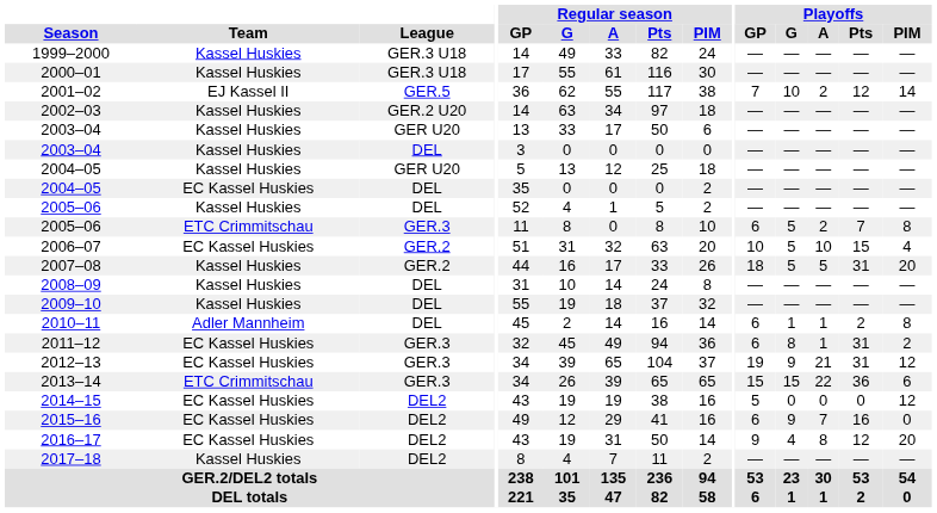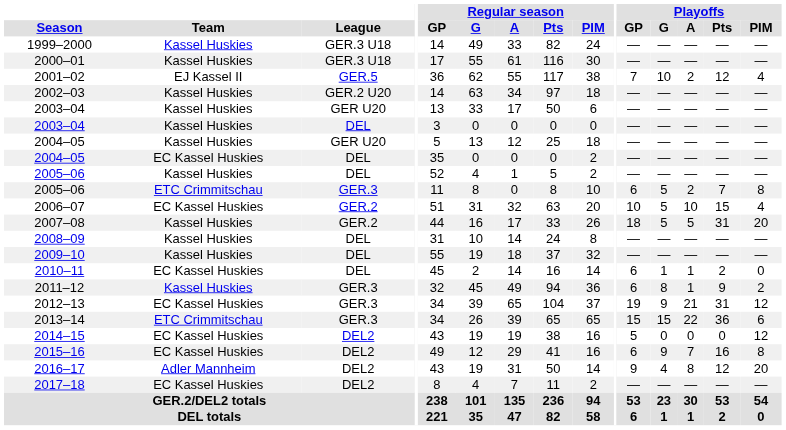 <table border="0" cellpadding="1" cellspacing="0" style="text-align:center; width:60em">
 <tr bgcolor="#e0e0e0">
 <th colspan="3" bgcolor="#ffffff"></th>
 <th rowspan="99" bgcolor="#ffffff"></th>
 <th colspan="5"><a href='#'>Regular season</a></th>
 <th rowspan="99" bgcolor="#ffffff"></th>
 <th colspan="5"><a href='#'>Playoffs</a></th>
 </tr>
 <tr bgcolor="#e0e0e0">
 <th><a href='#'>Season</a></th>
 <th>Team</th>
 <th>League</th>
 <th>GP</th>
 <th><a href='#'>G</a></th>
 <th><a href='#'>A</a></th>
 <th><a href='#'>Pts</a></th>
 <th><a href='#'>PIM</a></th>
 <th>GP</th>
 <th>G</th>
 <th>A</th>
 <th>Pts</th>
 <th>PIM</th>
 </tr>
 <tr>
 <td>1999–2000</td>
 <td><a href='#'>Kassel Huskies</a></td>
 <td>GER.3 U18</td>
 <td>14</td>
 <td>49</td>
 <td>33</td>
 <td>82</td>
 <td>24</td>
 <td>—</td>
 <td>—</td>
 <td>—</td>
 <td>—</td>
 <td>—</td>
 </tr>
 <tr bgcolor="#f0f0f0">
 <td>2000–01</td>
 <td>Kassel Huskies</td>
 <td>GER.3 U18</td>
 <td>17</td>
 <td>55</td>
 <td>61</td>
 <td>116</td>
 <td>30</td>
 <td>—</td>
 <td>—</td>
 <td>—</td>
 <td>—</td>
 <td>—</td>
 </tr>
 <tr>
 <td>2001–02</td>
 <td>EJ Kassel II</td>
 <td><a href='#'>GER.5</a></td>
 <td>36</td>
 <td>62</td>
 <td>55</td>
 <td>117</td>
 <td>38</td>
 <td>7</td>
 <td>10</td>
 <td>2</td>
 <td>12</td>
-<td>14</td>
+<td>4</td>
 </tr>
 <tr bgcolor="#f0f0f0">
 <td>2002–03</td>
 <td>Kassel Huskies</td>
 <td>GER.2 U20</td>
 <td>14</td>
 <td>63</td>
 <td>34</td>
 <td>97</td>
 <td>18</td>
 <td>—</td>
 <td>—</td>
 <td>—</td>
 <td>—</td>
 <td>—</td>
 </tr>
 <tr>
 <td>2003–04</td>
 <td>Kassel Huskies</td>
 <td>GER U20</td>
 <td>13</td>
 <td>33</td>
 <td>17</td>
 <td>50</td>
 <td>6</td>
 <td>—</td>
 <td>—</td>
 <td>—</td>
 <td>—</td>
 <td>—</td>
 </tr>
 <tr bgcolor="#f0f0f0">
 <td><a href='#'>2003–04</a></td>
 <td>Kassel Huskies</td>
 <td><a href='#'>DEL</a></td>
 <td>3</td>
 <td>0</td>
 <td>0</td>
 <td>0</td>
 <td>0</td>
 <td>—</td>
 <td>—</td>
 <td>—</td>
 <td>—</td>
 <td>—</td>
 </tr>
 <tr>
 <td>2004–05</td>
 <td>Kassel Huskies</td>
 <td>GER U20</td>
 <td>5</td>
 <td>13</td>
 <td>12</td>
 <td>25</td>
 <td>18</td>
 <td>—</td>
 <td>—</td>
 <td>—</td>
 <td>—</td>
 <td>—</td>
 </tr>
 <tr bgcolor="#f0f0f0">
 <td><a href='#'>2004–05</a></td>
 <td>EC Kassel Huskies</td>
 <td>DEL</td>
 <td>35</td>
 <td>0</td>
 <td>0</td>
 <td>0</td>
 <td>2</td>
 <td>—</td>
 <td>—</td>
 <td>—</td>
 <td>—</td>
 <td>—</td>
 </tr>
 <tr>
 <td><a href='#'>2005–06</a></td>
 <td>Kassel Huskies</td>
 <td>DEL</td>
 <td>52</td>
 <td>4</td>
 <td>1</td>
 <td>5</td>
 <td>2</td>
 <td>—</td>
 <td>—</td>
 <td>—</td>
 <td>—</td>
 <td>—</td>
 </tr>
 <tr bgcolor="#f0f0f0">
 <td>2005–06</td>
 <td><a href='#'>ETC Crimmitschau</a></td>
 <td><a href='#'>GER.3</a></td>
 <td>11</td>
 <td>8</td>
 <td>0</td>
 <td>8</td>
 <td>10</td>
 <td>6</td>
 <td>5</td>
 <td>2</td>
 <td>7</td>
 <td>8</td>
 </tr>
 <tr>
 <td>2006–07</td>
 <td>EC Kassel Huskies</td>
 <td><a href='#'>GER.2</a></td>
 <td>51</td>
 <td>31</td>
 <td>32</td>
 <td>63</td>
 <td>20</td>
 <td>10</td>
 <td>5</td>
 <td>10</td>
 <td>15</td>
 <td>4</td>
 </tr>
 <tr bgcolor="#f0f0f0">
 <td>2007–08</td>
 <td>Kassel Huskies</td>
 <td>GER.2</td>
 <td>44</td>
 <td>16</td>
 <td>17</td>
 <td>33</td>
 <td>26</td>
 <td>18</td>
 <td>5</td>
 <td>5</td>
 <td>31</td>
 <td>20</td>
 </tr>
 <tr>
 <td><a href='#'>2008–09</a></td>
 <td>Kassel Huskies</td>
 <td>DEL</td>
 <td>31</td>
 <td>10</td>
 <td>14</td>
 <td>24</td>
 <td>8</td>
 <td>—</td>
 <td>—</td>
 <td>—</td>
 <td>—</td>
 <td>—</td>
 </tr>
 <tr bgcolor="#f0f0f0">
 <td><a href='#'>2009–10</a></td>
 <td>Kassel Huskies</td>
 <td>DEL</td>
 <td>55</td>
 <td>19</td>
 <td>18</td>
 <td>37</td>
 <td>32</td>
 <td>—</td>
 <td>—</td>
 <td>—</td>
 <td>—</td>
 <td>—</td>
 </tr>
 <tr>
 <td><a href='#'>2010–11</a></td>
-<td><a href='#'>Adler Mannheim</a></td>
+<td>EC Kassel Huskies</td>
 <td>DEL</td>
 <td>45</td>
 <td>2</td>
 <td>14</td>
 <td>16</td>
 <td>14</td>
 <td>6</td>
 <td>1</td>
 <td>1</td>
 <td>2</td>
-<td>8</td>
+<td>0</td>
 </tr>
 <tr bgcolor="#f0f0f0">
 <td>2011–12</td>
-<td>EC Kassel Huskies</td>
+<td><a href='#'>Kassel Huskies</a></td>
 <td>GER.3</td>
 <td>32</td>
 <td>45</td>
 <td>49</td>
 <td>94</td>
 <td>36</td>
 <td>6</td>
 <td>8</td>
 <td>1</td>
-<td>31</td>
+<td>9</td>
 <td>2</td>
 </tr>
 <tr>
 <td>2012–13</td>
 <td>EC Kassel Huskies</td>
 <td>GER.3</td>
 <td>34</td>
 <td>39</td>
 <td>65</td>
 <td>104</td>
 <td>37</td>
 <td>19</td>
 <td>9</td>
 <td>21</td>
 <td>31</td>
 <td>12</td>
 </tr>
 <tr bgcolor="#f0f0f0">
 <td>2013–14</td>
 <td><a href='#'>ETC Crimmitschau</a></td>
 <td>GER.3</td>
 <td>34</td>
 <td>26</td>
 <td>39</td>
 <td>65</td>
 <td>65</td>
 <td>15</td>
 <td>15</td>
 <td>22</td>
 <td>36</td>
 <td>6</td>
 </tr>
 <tr>
 <td><a href='#'>2014–15</a></td>
 <td>EC Kassel Huskies</td>
 <td><a href='#'>DEL2</a></td>
 <td>43</td>
 <td>19</td>
 <td>19</td>
 <td>38</td>
 <td>16</td>
 <td>5</td>
 <td>0</td>
 <td>0</td>
 <td>0</td>
 <td>12</td>
 </tr>
 <tr bgcolor="#f0f0f0">
 <td><a href='#'>2015–16</a></td>
 <td>EC Kassel Huskies</td>
 <td>DEL2</td>
 <td>49</td>
 <td>12</td>
 <td>29</td>
 <td>41</td>
 <td>16</td>
 <td>6</td>
 <td>9</td>
 <td>7</td>
 <td>16</td>
-<td>0</td>
+<td>8</td>
 </tr>
 <tr>
 <td><a href='#'>2016–17</a></td>
-<td>EC Kassel Huskies</td>
+<td><a href='#'>Adler Mannheim</a></td>
 <td>DEL2</td>
 <td>43</td>
 <td>19</td>
 <td>31</td>
 <td>50</td>
 <td>14</td>
 <td>9</td>
 <td>4</td>
 <td>8</td>
 <td>12</td>
 <td>20</td>
 </tr>
 <tr bgcolor="#f0f0f0">
 <td><a href='#'>2017–18</a></td>
-<td>Kassel Huskies</td>
+<td>EC Kassel Huskies</td>
 <td>DEL2</td>
 <td>8</td>
 <td>4</td>
 <td>7</td>
 <td>11</td>
 <td>2</td>
 <td>—</td>
 <td>—</td>
 <td>—</td>
 <td>—</td>
 <td>—</td>
 </tr>
 <tr bgcolor="#e0e0e0">
 <th colspan="3">GER.2/DEL2 totals</th>
 <th>238</th>
 <th>101</th>
 <th>135</th>
 <th>236</th>
 <th>94</th>
 <th>53</th>
 <th>23</th>
 <th>30</th>
 <th>53</th>
 <th>54</th>
 </tr>
 <tr bgcolor="#e0e0e0">
 <th colspan="3">DEL totals</th>
 <th>221</th>
 <th>35</th>
 <th>47</th>
 <th>82</th>
 <th>58</th>
 <th>6</th>
 <th>1</th>
 <th>1</th>
 <th>2</th>
 <th>0</th>
 </tr>
 </table>
